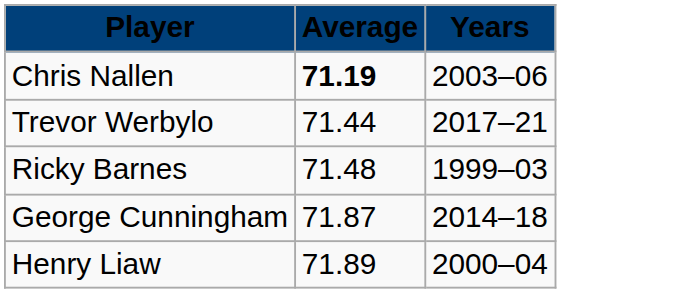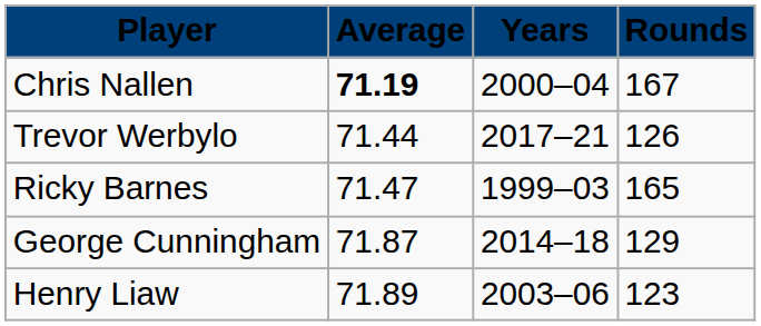 <table class="wikitable">
 <tr>
 <th style="background:#00407a;"><span>Player</span></th>
 <th style="background:#00407a;"><span>Average</span></th>
 <th style="background:#00407a;"><span>Years</span></th>
+<th style="background:#00407a;"><span>Rounds</span></th>
 </tr>
 <tr>
 <td>Chris Nallen</td>
 <td><strong>71.19</strong></td>
-<td>2003–06</td>
+<td>2000–04</td>
+<td>167</td>
 </tr>
 <tr>
 <td>Trevor Werbylo</td>
 <td>71.44</td>
 <td>2017–21</td>
+<td>126</td>
 </tr>
 <tr>
 <td>Ricky Barnes</td>
-<td>71.48</td>
+<td>71.47</td>
 <td>1999–03</td>
+<td>165</td>
 </tr>
 <tr>
 <td>George Cunningham</td>
 <td>71.87</td>
 <td>2014–18</td>
+<td>129</td>
 </tr>
 <tr>
 <td>Henry Liaw</td>
 <td>71.89</td>
-<td>2000–04</td>
+<td>2003–06</td>
+<td>123</td>
 </tr>
 </table>
